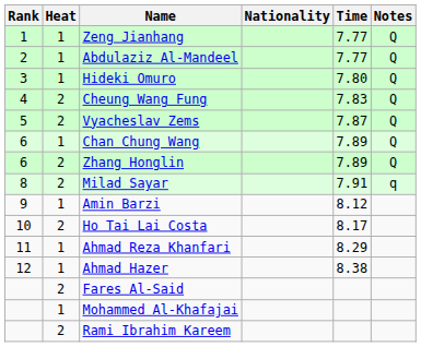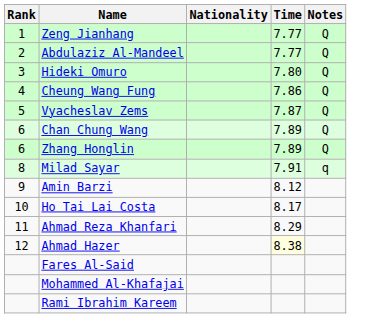 <table class="wikitable sortable" style="text-align:center">
 <tr>
 <th>Rank</th>
-<th>Heat</th>
 <th>Name</th>
 <th>Nationality</th>
 <th>Time</th>
 <th>Notes</th>
 </tr>
 <tr bgcolor=ccffcc>
-<td>1</td>
 <td>1</td>
 <td align=left><a href='#'>Zeng Jianhang</a></td>
 <td align=left></td>
 <td>7.77</td>
 <td>Q</td>
 </tr>
 <tr bgcolor=ccffcc>
 <td>2</td>
-<td>1</td>
 <td align=left><a href='#'>Abdulaziz Al-Mandeel</a></td>
 <td align=left></td>
 <td>7.77</td>
 <td>Q</td>
 </tr>
 <tr bgcolor=ccffcc>
 <td>3</td>
-<td>1</td>
 <td align=left><a href='#'>Hideki Omuro</a></td>
 <td align=left></td>
 <td>7.80</td>
 <td>Q</td>
 </tr>
 <tr bgcolor=ccffcc>
 <td>4</td>
-<td>2</td>
 <td align=left><a href='#'>Cheung Wang Fung</a></td>
 <td align=left></td>
-<td>7.83</td>
+<td>7.86</td>
 <td>Q</td>
 </tr>
 <tr bgcolor=ccffcc>
 <td>5</td>
-<td>2</td>
 <td align=left><a href='#'>Vyacheslav Zems</a></td>
 <td align=left></td>
 <td>7.87</td>
 <td>Q</td>
 </tr>
 <tr bgcolor=ddffdd>
 <td>6</td>
-<td>1</td>
 <td align=left><a href='#'>Chan Chung Wang</a></td>
 <td align=left></td>
 <td>7.89</td>
 <td>Q</td>
 </tr>
 <tr bgcolor=ccffcc>
 <td>6</td>
-<td>2</td>
 <td align=left><a href='#'>Zhang Honglin</a></td>
 <td align=left></td>
 <td>7.89</td>
 <td>Q</td>
 </tr>
 <tr bgcolor=ddffdd>
 <td>8</td>
-<td>2</td>
 <td align=left><a href='#'>Milad Sayar</a></td>
 <td align=left></td>
 <td>7.91</td>
 <td>q</td>
 </tr>
 <tr>
 <td>9</td>
-<td>1</td>
 <td align=left><a href='#'>Amin Barzi</a></td>
 <td align=left></td>
 <td>8.12</td>
 <td></td>
 </tr>
 <tr>
 <td>10</td>
-<td>2</td>
 <td align=left><a href='#'>Ho Tai Lai Costa</a></td>
 <td align=left></td>
 <td>8.17</td>
 <td></td>
 </tr>
 <tr>
 <td>11</td>
-<td>1</td>
 <td align=left><a href='#'>Ahmad Reza Khanfari</a></td>
 <td align=left></td>
 <td>8.29</td>
 <td></td>
 </tr>
 <tr>
 <td>12</td>
-<td>1</td>
 <td align=left><a href='#'>Ahmad Hazer</a></td>
 <td align=left></td>
-<td>8.38</td>
+<td style="background: lightyellow;">8.38</td>
 <td></td>
 </tr>
 <tr>
 <td></td>
-<td>2</td>
 <td align=left><a href='#'>Fares Al-Said</a></td>
 <td align=left></td>
 <td></td>
 <td></td>
 </tr>
 <tr>
 <td></td>
-<td>1</td>
 <td align=left><a href='#'>Mohammed Al-Khafajai</a></td>
 <td align=left></td>
 <td></td>
 <td></td>
 </tr>
 <tr>
 <td></td>
-<td>2</td>
 <td align=left><a href='#'>Rami Ibrahim Kareem</a></td>
 <td align=left></td>
 <td></td>
 <td></td>
 </tr>
 </table>
